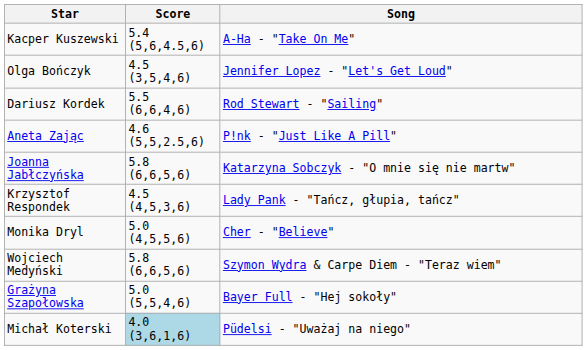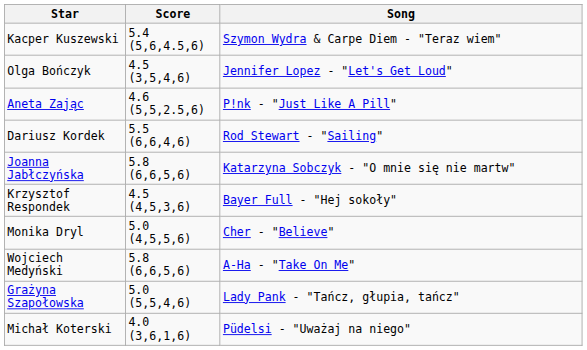 <table class="wikitable">
 <tr>
 <th style="width:130px;">Star</th>
 <th style="width:100px;">Score</th>
 <th style="width:400px;">Song</th>
 </tr>
 <tr>
 <td>Kacper Kuszewski</td>
 <td>5.4 (5,6,4.5,6)</td>
-<td><a href='#'>A-Ha</a> - "<a href='#'>Take On Me</a>"</td>
+<td><a href='#'>Szymon Wydra</a> & Carpe Diem - "Teraz wiem"</td>
 </tr>
 <tr>
 <td>Olga Bończyk</td>
 <td>4.5 (3,5,4,6)</td>
 <td><a href='#'>Jennifer Lopez</a> -  "<a href='#'>Let's Get Loud</a>"</td>
 </tr>
 <tr>
+<td><a href='#'>Aneta Zając</a></td>
+<td>4.6 (5,5,2.5,6)</td>
+<td><a href='#'>P!nk</a> - "<a href='#'>Just Like A Pill</a>"</td>
+</tr>
+<tr>
 <td>Dariusz Kordek</td>
 <td>5.5 (6,6,4,6)</td>
 <td><a href='#'>Rod Stewart</a> - "<a href='#'>Sailing</a>"</td>
-</tr>
-<tr>
-<td><a href='#'>Aneta Zając</a></td>
-<td>4.6 (5,5,2.5,6)</td>
-<td><a href='#'>P!nk</a> - "<a href='#'>Just Like A Pill</a>"</td>
 </tr>
 <tr>
 <td><a href='#'>Joanna Jabłczyńska</a></td>
 <td>5.8 (6,6,5,6)</td>
 <td><a href='#'>Katarzyna Sobczyk</a> - "O mnie się nie martw"</td>
 </tr>
 <tr>
 <td>Krzysztof Respondek</td>
 <td>4.5 (4,5,3,6)</td>
-<td><a href='#'>Lady Pank</a> - "Tańcz, głupia, tańcz"</td>
+<td><a href='#'>Bayer Full</a> - "Hej sokoły"</td>
 </tr>
 <tr>
 <td>Monika Dryl</td>
 <td>5.0 (4,5,5,6)</td>
 <td><a href='#'>Cher</a> - "<a href='#'>Believe</a>"</td>
 </tr>
 <tr>
 <td>Wojciech Medyński</td>
 <td>5.8 (6,6,5,6)</td>
-<td><a href='#'>Szymon Wydra</a> & Carpe Diem - "Teraz wiem"</td>
+<td><a href='#'>A-Ha</a> - "<a href='#'>Take On Me</a>"</td>
 </tr>
 <tr>
 <td><a href='#'>Grażyna Szapołowska</a></td>
 <td>5.0 (5,5,4,6)</td>
-<td><a href='#'>Bayer Full</a> - "Hej sokoły"</td>
+<td><a href='#'>Lady Pank</a> - "Tańcz, głupia, tańcz"</td>
 </tr>
 <tr>
 <td>Michał Koterski</td>
-<td style="background: lightblue;">4.0 (3,6,1,6)</td>
+<td>4.0 (3,6,1,6)</td>
 <td><a href='#'>Püdelsi</a> - "Uważaj na niego"</td>
 </tr>
 </table>
